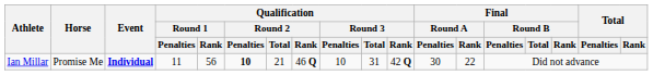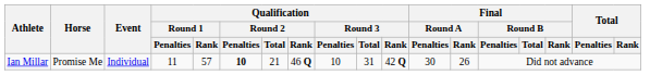 <table class="wikitable" style="font-size:90%">
 <tr>
 <th rowspan="3">Athlete</th>
 <th rowspan="3">Horse</th>
 <th rowspan="3">Event</th>
 <th colspan="8">Qualification</th>
 <th colspan="5">Final</th>
 <th rowspan=2 colspan="2">Total</th>
 </tr>
 <tr style="font-size:95%">
 <th colspan="2">Round 1</th>
 <th colspan="3">Round 2</th>
 <th colspan="3">Round 3</th>
 <th colspan="2">Round A</th>
 <th colspan="3">Round B</th>
 </tr>
 <tr style="font-size:95%">
 <th>Penalties</th>
 <th>Rank</th>
 <th>Penalties</th>
 <th>Total</th>
 <th>Rank</th>
 <th>Penalties</th>
 <th>Total</th>
 <th>Rank</th>
 <th>Penalties</th>
 <th>Rank</th>
 <th>Penalties</th>
 <th>Total</th>
 <th>Rank</th>
 <th>Penalties</th>
 <th>Rank</th>
 </tr>
 <tr align=center>
 <td align=left><a href='#'>Ian Millar</a></td>
 <td align=left>Promise Me</td>
-<td align=left><strong><a href='#'>Individual</a></strong></td>
+<td align=left><a href='#'>Individual</a></td>
 <td>11</td>
-<td>56</td>
+<td>57</td>
 <td><strong>10</strong></td>
 <td>21</td>
 <td>46 <strong>Q</strong></td>
 <td>10</td>
 <td>31</td>
 <td>42 <strong>Q</strong></td>
 <td>30</td>
-<td>22</td>
+<td>26</td>
 <td colspan=5>Did not advance</td>
 </tr>
 </table>
